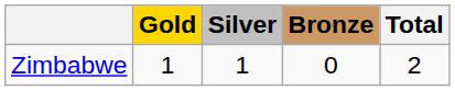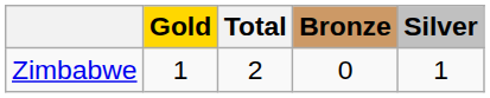 <table class="wikitable">
 <tr>
 <th></th>
 <th style="background-color:gold">Gold</th>
+<th>Total</th>
+<th style="background-color:#CC9966">Bronze</th>
 <th style="background-color:silver">Silver</th>
-<th style="background-color:#CC9966">Bronze</th>
-<th>Total</th>
 </tr>
 <tr align="center">
 <td> <a href='#'>Zimbabwe</a></td>
 <td>1</td>
+<td>2</td>
+<td>0</td>
 <td>1</td>
-<td>0</td>
-<td>2</td>
 </tr>
 </table>
